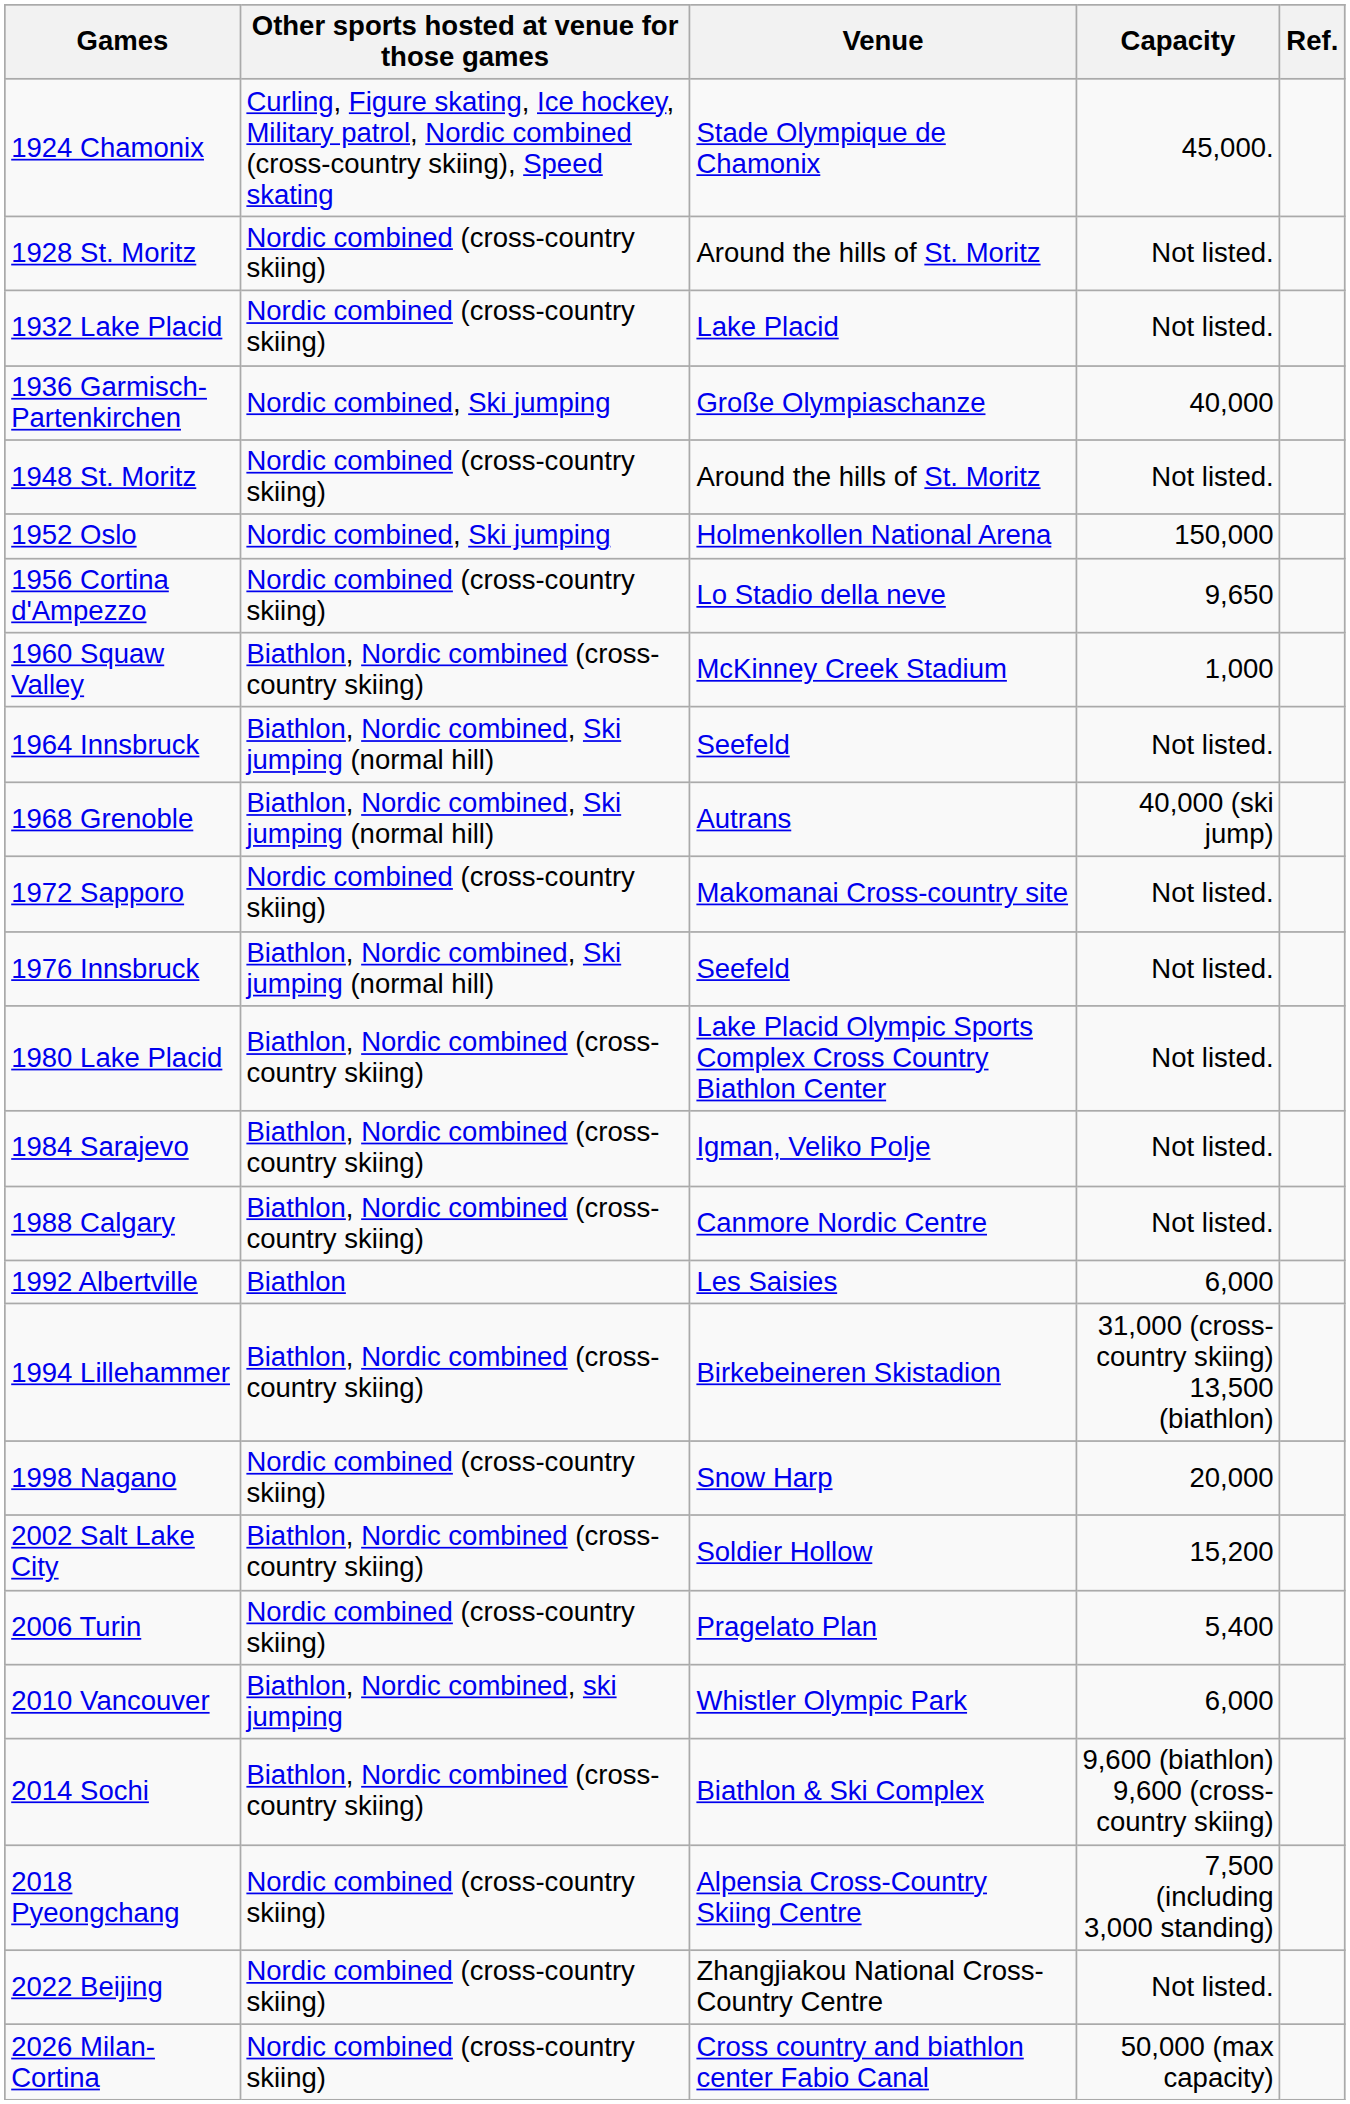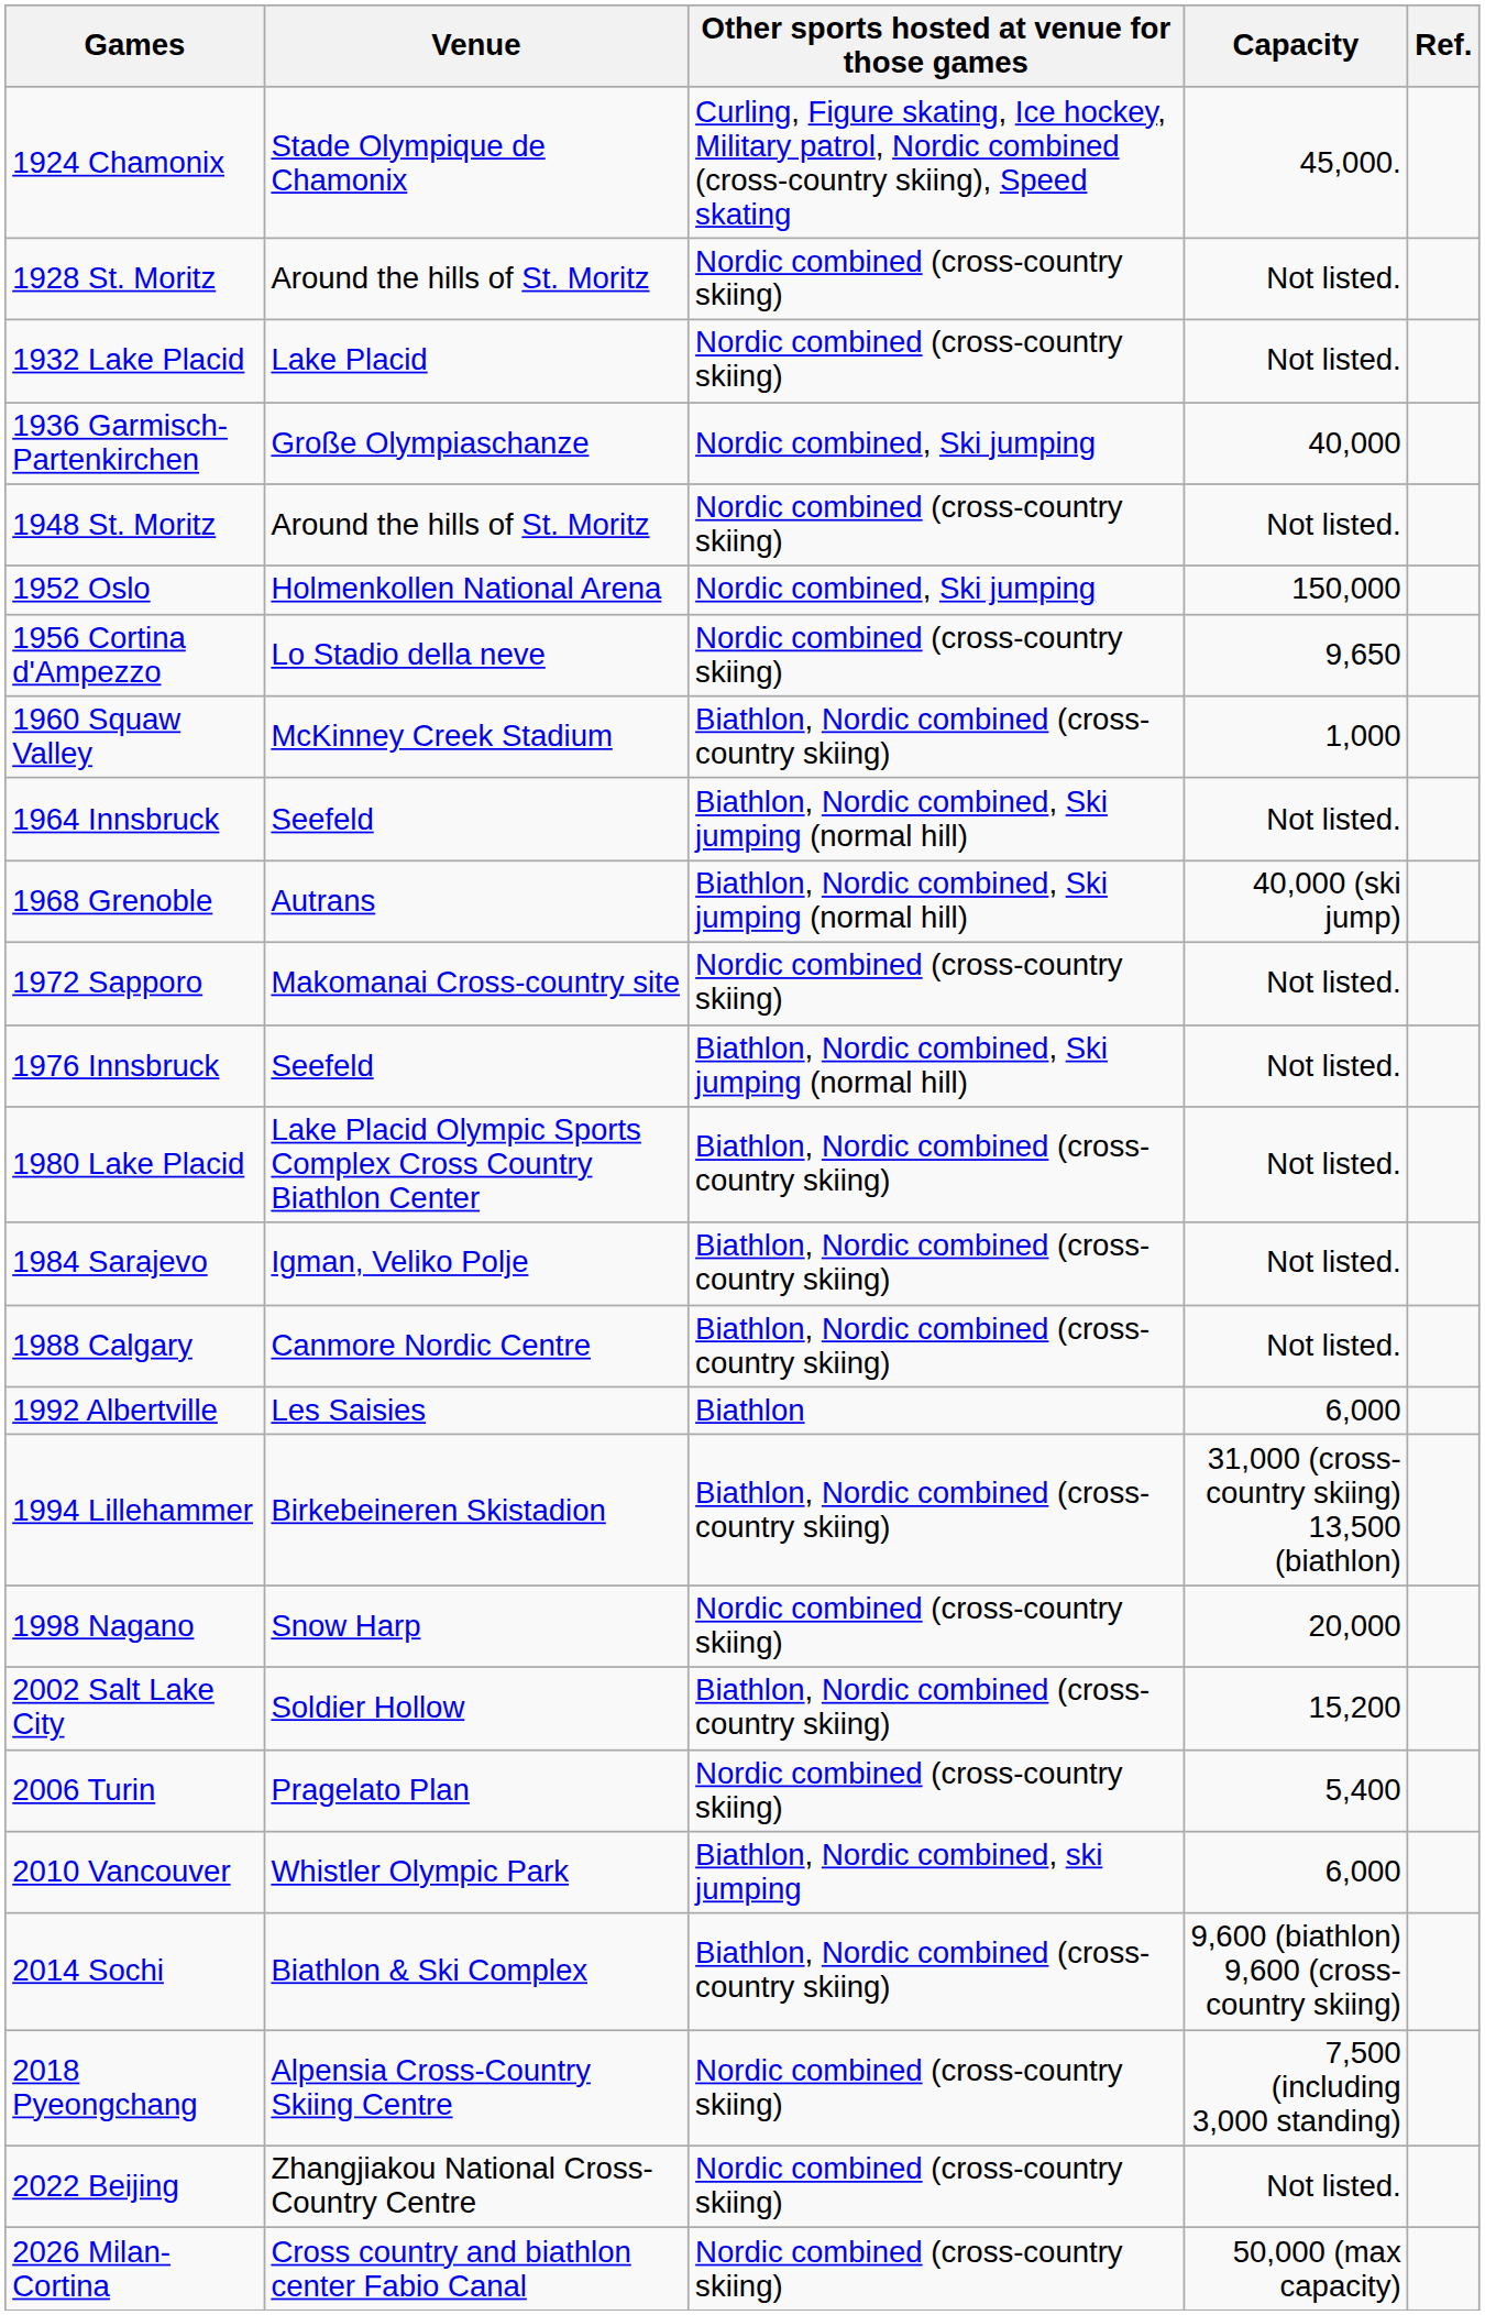 <table class="wikitable sortable" width=780px>
 <tr>
 <th>Games</th>
+<th>Venue</th>
 <th>Other sports hosted at venue for those games</th>
-<th>Venue</th>
 <th>Capacity</th>
 <th>Ref.</th>
 </tr>
 <tr>
 <td><a href='#'>1924 Chamonix</a></td>
+<td><a href='#'>Stade Olympique de Chamonix</a></td>
 <td><a href='#'>Curling</a>, <a href='#'>Figure skating</a>, <a href='#'>Ice hockey</a>, <a href='#'>Military patrol</a>, <a href='#'>Nordic combined</a> (cross-country skiing), <a href='#'>Speed skating</a></td>
-<td><a href='#'>Stade Olympique de Chamonix</a></td>
 <td align="right">45,000.</td>
 <td align=center></td>
 </tr>
 <tr>
 <td><a href='#'>1928 St. Moritz</a></td>
+<td>Around the hills of <a href='#'>St. Moritz</a></td>
 <td><a href='#'>Nordic combined</a> (cross-country skiing)</td>
-<td>Around the hills of <a href='#'>St. Moritz</a></td>
 <td align="right">Not listed.</td>
 <td align=center></td>
 </tr>
 <tr>
 <td><a href='#'>1932 Lake Placid</a></td>
+<td><a href='#'>Lake Placid</a></td>
 <td><a href='#'>Nordic combined</a> (cross-country skiing)</td>
-<td><a href='#'>Lake Placid</a></td>
 <td align="right">Not listed.</td>
 <td align=center></td>
 </tr>
 <tr>
 <td><a href='#'>1936 Garmisch-Partenkirchen</a></td>
+<td><a href='#'>Große Olympiaschanze</a></td>
 <td><a href='#'>Nordic combined</a>, <a href='#'>Ski jumping</a></td>
-<td><a href='#'>Große Olympiaschanze</a></td>
 <td align="right">40,000</td>
 <td align=center></td>
 </tr>
 <tr>
 <td><a href='#'>1948 St. Moritz</a></td>
+<td>Around the hills of <a href='#'>St. Moritz</a></td>
 <td><a href='#'>Nordic combined</a> (cross-country skiing)</td>
-<td>Around the hills of <a href='#'>St. Moritz</a></td>
 <td align="right">Not listed.</td>
 <td align=center></td>
 </tr>
 <tr>
 <td><a href='#'>1952 Oslo</a></td>
+<td><a href='#'>Holmenkollen National Arena</a></td>
 <td><a href='#'>Nordic combined</a>, <a href='#'>Ski jumping</a></td>
-<td><a href='#'>Holmenkollen National Arena</a></td>
 <td align="right">150,000</td>
 <td align=center></td>
 </tr>
 <tr>
 <td><a href='#'>1956 Cortina d'Ampezzo</a></td>
+<td><a href='#'>Lo Stadio della neve</a></td>
 <td><a href='#'>Nordic combined</a> (cross-country skiing)</td>
-<td><a href='#'>Lo Stadio della neve</a></td>
 <td align="right">9,650</td>
 <td align=center></td>
 </tr>
 <tr>
 <td><a href='#'>1960 Squaw Valley</a></td>
+<td><a href='#'>McKinney Creek Stadium</a></td>
 <td><a href='#'>Biathlon</a>, <a href='#'>Nordic combined</a> (cross-country skiing)</td>
-<td><a href='#'>McKinney Creek Stadium</a></td>
 <td align="right">1,000</td>
 <td align=center></td>
 </tr>
 <tr>
 <td><a href='#'>1964 Innsbruck</a></td>
+<td><a href='#'>Seefeld</a></td>
 <td><a href='#'>Biathlon</a>, <a href='#'>Nordic combined</a>, <a href='#'>Ski jumping</a> (normal hill)</td>
-<td><a href='#'>Seefeld</a></td>
 <td align="right">Not listed.</td>
 <td align=center></td>
 </tr>
 <tr>
 <td><a href='#'>1968 Grenoble</a></td>
+<td><a href='#'>Autrans</a></td>
 <td><a href='#'>Biathlon</a>, <a href='#'>Nordic combined</a>, <a href='#'>Ski jumping</a> (normal hill)</td>
-<td><a href='#'>Autrans</a></td>
 <td align="right">40,000 (ski jump)</td>
 <td align=center></td>
 </tr>
 <tr>
 <td><a href='#'>1972 Sapporo</a></td>
+<td><a href='#'>Makomanai Cross-country site</a></td>
 <td><a href='#'>Nordic combined</a> (cross-country skiing)</td>
-<td><a href='#'>Makomanai Cross-country site</a></td>
 <td align="right">Not listed.</td>
 <td align=center></td>
 </tr>
 <tr>
 <td><a href='#'>1976 Innsbruck</a></td>
+<td><a href='#'>Seefeld</a></td>
 <td><a href='#'>Biathlon</a>, <a href='#'>Nordic combined</a>, <a href='#'>Ski jumping</a> (normal hill)</td>
-<td><a href='#'>Seefeld</a></td>
 <td align="right">Not listed.</td>
 <td align=center></td>
 </tr>
 <tr>
 <td><a href='#'>1980 Lake Placid</a></td>
+<td><a href='#'>Lake Placid Olympic Sports Complex Cross Country Biathlon Center</a></td>
 <td><a href='#'>Biathlon</a>, <a href='#'>Nordic combined</a> (cross-country skiing)</td>
-<td><a href='#'>Lake Placid Olympic Sports Complex Cross Country Biathlon Center</a></td>
 <td align="right">Not listed.</td>
 <td align=center></td>
 </tr>
 <tr>
 <td><a href='#'>1984 Sarajevo</a></td>
+<td><a href='#'>Igman, Veliko Polje</a></td>
 <td><a href='#'>Biathlon</a>, <a href='#'>Nordic combined</a> (cross-country skiing)</td>
-<td><a href='#'>Igman, Veliko Polje</a></td>
 <td align="right">Not listed.</td>
 <td align=center></td>
 </tr>
 <tr>
 <td><a href='#'>1988 Calgary</a></td>
+<td><a href='#'>Canmore Nordic Centre</a></td>
 <td><a href='#'>Biathlon</a>, <a href='#'>Nordic combined</a> (cross-country skiing)</td>
-<td><a href='#'>Canmore Nordic Centre</a></td>
 <td align="right">Not listed.</td>
 <td align=center></td>
 </tr>
 <tr>
 <td><a href='#'>1992 Albertville</a></td>
+<td><a href='#'>Les Saisies</a></td>
 <td><a href='#'>Biathlon</a></td>
-<td><a href='#'>Les Saisies</a></td>
 <td align="right">6,000</td>
 <td align=center></td>
 </tr>
 <tr>
 <td><a href='#'>1994 Lillehammer</a></td>
+<td><a href='#'>Birkebeineren Skistadion</a></td>
 <td><a href='#'>Biathlon</a>, <a href='#'>Nordic combined</a> (cross-country skiing)</td>
-<td><a href='#'>Birkebeineren Skistadion</a></td>
 <td align="right">31,000 (cross-country skiing)<br>13,500 (biathlon)</td>
 <td align=center></td>
 </tr>
 <tr>
 <td><a href='#'>1998 Nagano</a></td>
+<td><a href='#'>Snow Harp</a></td>
 <td><a href='#'>Nordic combined</a> (cross-country skiing)</td>
-<td><a href='#'>Snow Harp</a></td>
 <td align="right">20,000</td>
 <td align=center></td>
 </tr>
 <tr>
 <td><a href='#'>2002 Salt Lake City</a></td>
+<td><a href='#'>Soldier Hollow</a></td>
 <td><a href='#'>Biathlon</a>, <a href='#'>Nordic combined</a> (cross-country skiing)</td>
-<td><a href='#'>Soldier Hollow</a></td>
 <td align="right">15,200</td>
 <td align=center></td>
 </tr>
 <tr>
 <td><a href='#'>2006 Turin</a></td>
+<td><a href='#'>Pragelato Plan</a></td>
 <td><a href='#'>Nordic combined</a> (cross-country skiing)</td>
-<td><a href='#'>Pragelato Plan</a></td>
 <td align="right">5,400</td>
 <td align=center></td>
 </tr>
 <tr>
 <td><a href='#'>2010 Vancouver</a></td>
+<td><a href='#'>Whistler Olympic Park</a></td>
 <td><a href='#'>Biathlon</a>, <a href='#'>Nordic combined</a>, <a href='#'>ski jumping</a></td>
-<td><a href='#'>Whistler Olympic Park</a></td>
 <td align="right">6,000</td>
 <td align=center></td>
 </tr>
 <tr>
 <td><a href='#'>2014 Sochi</a></td>
+<td><a href='#'>Biathlon & Ski Complex</a></td>
 <td><a href='#'>Biathlon</a>, <a href='#'>Nordic combined</a> (cross-country skiing)</td>
-<td><a href='#'>Biathlon & Ski Complex</a></td>
 <td align="right">9,600 (biathlon)<br>9,600 (cross-country skiing)</td>
 <td align=center></td>
 </tr>
 <tr>
 <td><a href='#'>2018 Pyeongchang</a></td>
+<td><a href='#'>Alpensia Cross-Country Skiing Centre</a></td>
 <td><a href='#'>Nordic combined</a> (cross-country skiing)</td>
-<td><a href='#'>Alpensia Cross-Country Skiing Centre</a></td>
 <td align="right">7,500 (including 3,000 standing)</td>
 <td align=center></td>
 </tr>
 <tr>
 <td><a href='#'>2022 Beijing</a></td>
+<td>Zhangjiakou National Cross-Country Centre</td>
 <td><a href='#'>Nordic combined</a> (cross-country skiing)</td>
-<td>Zhangjiakou National Cross-Country Centre</td>
 <td align="right">Not listed.</td>
 <td align=center></td>
 </tr>
 <tr>
 <td><a href='#'>2026 Milan-Cortina</a></td>
+<td><a href='#'>Cross country and biathlon center Fabio Canal</a></td>
 <td><a href='#'>Nordic combined</a> (cross-country skiing)</td>
-<td><a href='#'>Cross country and biathlon center Fabio Canal</a></td>
 <td align="right">50,000 (max capacity)</td>
 <td align=center></td>
 </tr>
 </table>
